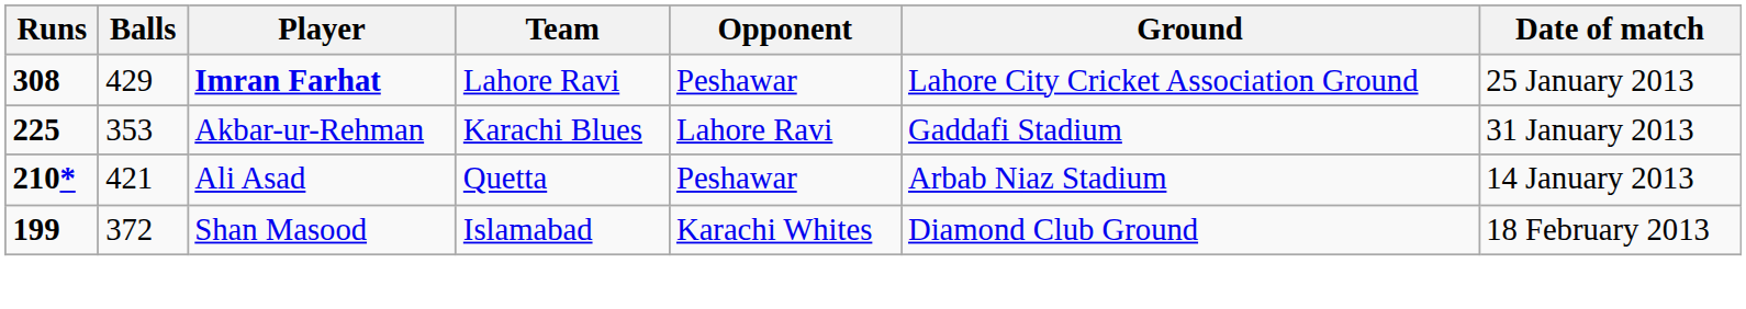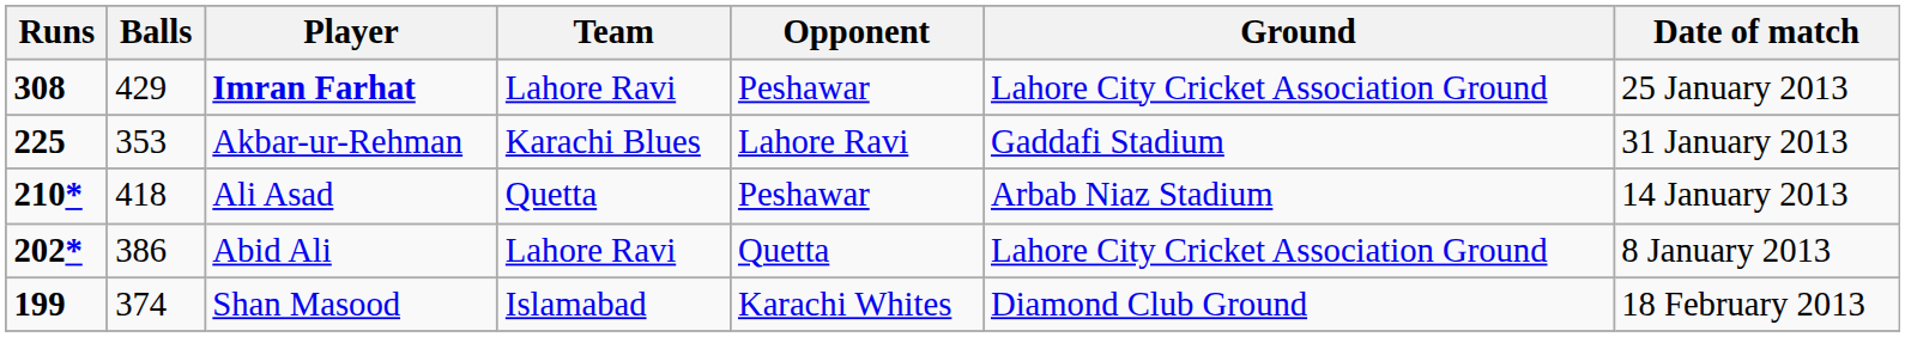 <table class="wikitable" style="width:100%;">
 <tr>
 <th>Runs</th>
 <th>Balls</th>
 <th>Player</th>
 <th>Team</th>
 <th>Opponent</th>
 <th>Ground</th>
 <th>Date of match</th>
 </tr>
 <tr>
 <td><strong>308</strong></td>
 <td>429</td>
 <td><strong> <a href='#'>Imran Farhat</a> </strong></td>
 <td><a href='#'>Lahore Ravi</a></td>
 <td><a href='#'>Peshawar</a></td>
 <td><a href='#'>Lahore City Cricket Association Ground</a></td>
 <td>25 January 2013</td>
 </tr>
 <tr>
 <td><strong>225</strong></td>
 <td>353</td>
 <td><a href='#'>Akbar-ur-Rehman</a></td>
 <td><a href='#'>Karachi Blues</a></td>
 <td><a href='#'>Lahore Ravi</a></td>
 <td><a href='#'>Gaddafi Stadium</a></td>
 <td>31 January 2013</td>
 </tr>
 <tr>
 <td><strong>210<a href='#'>*</a></strong></td>
-<td>421</td>
+<td>418</td>
 <td><a href='#'>Ali Asad</a></td>
 <td><a href='#'>Quetta</a></td>
 <td><a href='#'>Peshawar</a></td>
 <td><a href='#'>Arbab Niaz Stadium</a></td>
 <td>14 January 2013</td>
 </tr>
 <tr>
+<td><strong>202<a href='#'>*</a></strong></td>
+<td>386</td>
+<td><a href='#'>Abid Ali</a></td>
+<td><a href='#'>Lahore Ravi</a></td>
+<td><a href='#'>Quetta</a></td>
+<td><a href='#'>Lahore City Cricket Association Ground</a></td>
+<td>8 January 2013</td>
+</tr>
+<tr>
 <td><strong>199</strong></td>
-<td>372</td>
+<td>374</td>
 <td><a href='#'>Shan Masood</a></td>
 <td><a href='#'>Islamabad</a></td>
 <td><a href='#'>Karachi Whites</a></td>
 <td><a href='#'>Diamond Club Ground</a></td>
 <td>18 February 2013</td>
 </tr>
 </table>
